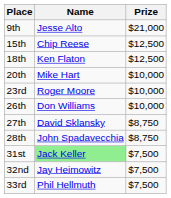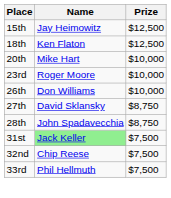 <table class="wikitable">
 <tr>
 <th bgcolor="#FFEBAD">Place</th>
 <th bgcolor="#FFEBAD">Name</th>
 <th bgcolor="#FFEBAD">Prize</th>
 </tr>
 <tr>
-<td>9th</td>
-<td><a href='#'>Jesse Alto</a></td>
-<td>$21,000</td>
-</tr>
-<tr>
 <td>15th</td>
-<td><a href='#'>Chip Reese</a></td>
+<td><a href='#'>Jay Heimowitz</a></td>
 <td>$12,500</td>
 </tr>
 <tr>
 <td>18th</td>
 <td><a href='#'>Ken Flaton</a></td>
 <td>$12,500</td>
 </tr>
 <tr>
 <td>20th</td>
 <td><a href='#'>Mike Hart</a></td>
 <td>$10,000</td>
 </tr>
 <tr>
 <td>23rd</td>
 <td><a href='#'>Roger Moore</a></td>
 <td>$10,000</td>
 </tr>
 <tr>
 <td>26th</td>
 <td><a href='#'>Don Williams</a></td>
 <td>$10,000</td>
 </tr>
 <tr>
 <td>27th</td>
 <td><a href='#'>David Sklansky</a></td>
 <td>$8,750</td>
 </tr>
 <tr>
 <td>28th</td>
 <td><a href='#'>John Spadavecchia</a></td>
 <td>$8,750</td>
 </tr>
 <tr>
 <td>31st</td>
 <td style="background: lightgreen;"><a href='#'>Jack Keller</a></td>
 <td>$7,500</td>
 </tr>
 <tr>
 <td>32nd</td>
-<td><a href='#'>Jay Heimowitz</a></td>
+<td><a href='#'>Chip Reese</a></td>
 <td>$7,500</td>
 </tr>
 <tr>
 <td>33rd</td>
 <td><a href='#'>Phil Hellmuth</a></td>
 <td>$7,500</td>
 </tr>
 </table>
